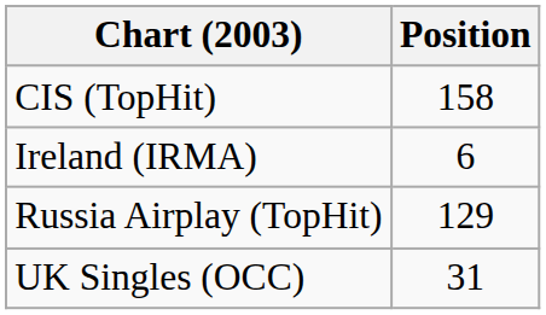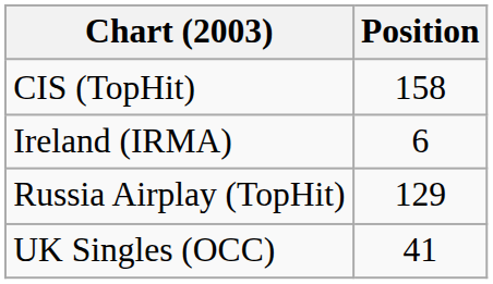 <table class="wikitable sortable">
 <tr>
 <th>Chart (2003)</th>
 <th>Position</th>
 </tr>
 <tr>
 <td>CIS (TopHit)</td>
 <td style="text-align:center;">158</td>
 </tr>
 <tr>
 <td>Ireland (IRMA)</td>
 <td style="text-align:center;">6</td>
 </tr>
 <tr>
 <td>Russia Airplay (TopHit)</td>
 <td style="text-align:center;">129</td>
 </tr>
 <tr>
 <td>UK Singles (OCC)</td>
-<td style="text-align:center;">31</td>
+<td style="text-align:center;">41</td>
 </tr>
 </table>
